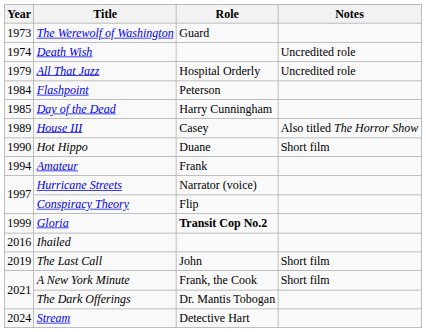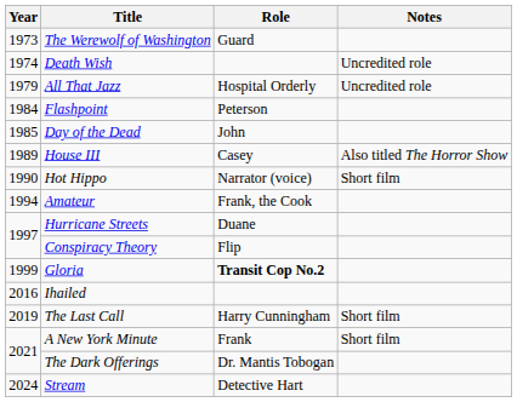 <table class="wikitable sortable">
 <tr>
 <th>Year</th>
 <th>Title</th>
 <th>Role</th>
 <th class="unsortable">Notes</th>
 </tr>
 <tr>
 <td>1973</td>
 <td><em><a href='#'>The Werewolf of Washington</a></em></td>
 <td>Guard</td>
 <td></td>
 </tr>
 <tr>
 <td>1974</td>
 <td><em><a href='#'>Death Wish</a></em></td>
 <td></td>
 <td>Uncredited role</td>
 </tr>
 <tr>
 <td>1979</td>
 <td><em><a href='#'>All That Jazz</a></em></td>
 <td>Hospital Orderly</td>
 <td>Uncredited role</td>
 </tr>
 <tr>
 <td>1984</td>
 <td><em><a href='#'>Flashpoint</a></em></td>
 <td>Peterson</td>
 <td></td>
 </tr>
 <tr>
 <td>1985</td>
 <td><em><a href='#'>Day of the Dead</a></em></td>
-<td>Harry Cunningham</td>
+<td>John</td>
 <td></td>
 </tr>
 <tr>
 <td>1989</td>
 <td><em><a href='#'>House III</a></em></td>
 <td>Casey</td>
 <td>Also titled <em>The Horror Show</em></td>
 </tr>
 <tr>
 <td>1990</td>
 <td><em>Hot Hippo</em></td>
-<td>Duane</td>
+<td>Narrator (voice)</td>
 <td>Short film</td>
 </tr>
 <tr>
 <td>1994</td>
 <td><em><a href='#'>Amateur</a></em></td>
-<td>Frank</td>
+<td>Frank, the Cook</td>
 <td></td>
 </tr>
 <tr>
 <td rowspan="2">1997</td>
 <td><em><a href='#'>Hurricane Streets</a></em></td>
-<td>Narrator (voice)</td>
+<td>Duane</td>
 <td></td>
 </tr>
 <tr>
 <td><em><a href='#'>Conspiracy Theory</a></em></td>
 <td>Flip</td>
 <td></td>
 </tr>
 <tr>
 <td>1999</td>
 <td><em><a href='#'>Gloria</a></em></td>
 <td><strong>Transit Cop No.2</strong></td>
 <td></td>
 </tr>
 <tr>
 <td>2016</td>
 <td><em>Ihailed</em></td>
 <td></td>
 <td></td>
 </tr>
 <tr>
 <td>2019</td>
 <td><em>The Last Call</em></td>
-<td>John</td>
+<td>Harry Cunningham</td>
 <td>Short film</td>
 </tr>
 <tr>
 <td rowspan="2">2021</td>
 <td><em>A New York Minute</em></td>
-<td>Frank, the Cook</td>
+<td>Frank</td>
 <td>Short film</td>
 </tr>
 <tr>
 <td><em>The Dark Offerings</em></td>
 <td>Dr. Mantis Tobogan</td>
 <td></td>
 </tr>
 <tr>
 <td>2024</td>
 <td><em><a href='#'>Stream</a></em></td>
 <td>Detective Hart</td>
 <td></td>
 </tr>
 </table>
